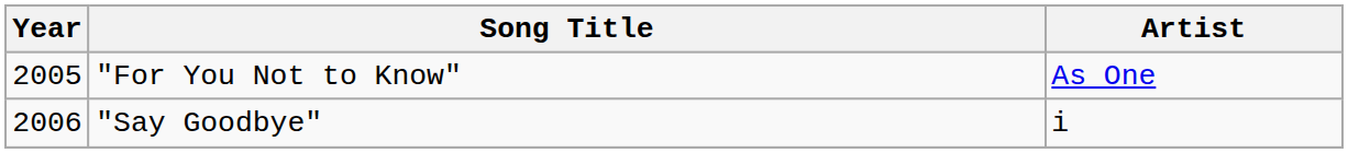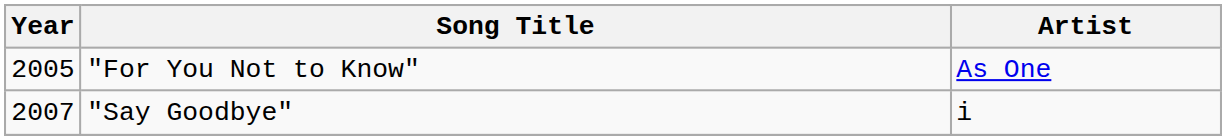 <table class="wikitable" style="width:600px">
 <tr>
 <th width=10>Year</th>
 <th>Song Title</th>
 <th>Artist</th>
 </tr>
 <tr>
 <td>2005</td>
 <td>"For You Not to Know" </td>
 <td><a href='#'>As One</a></td>
 </tr>
 <tr>
-<td>2006</td>
+<td>2007</td>
 <td>"Say Goodbye" </td>
 <td>i</td>
 </tr>
 <tr>
 </tr>
 </table>
